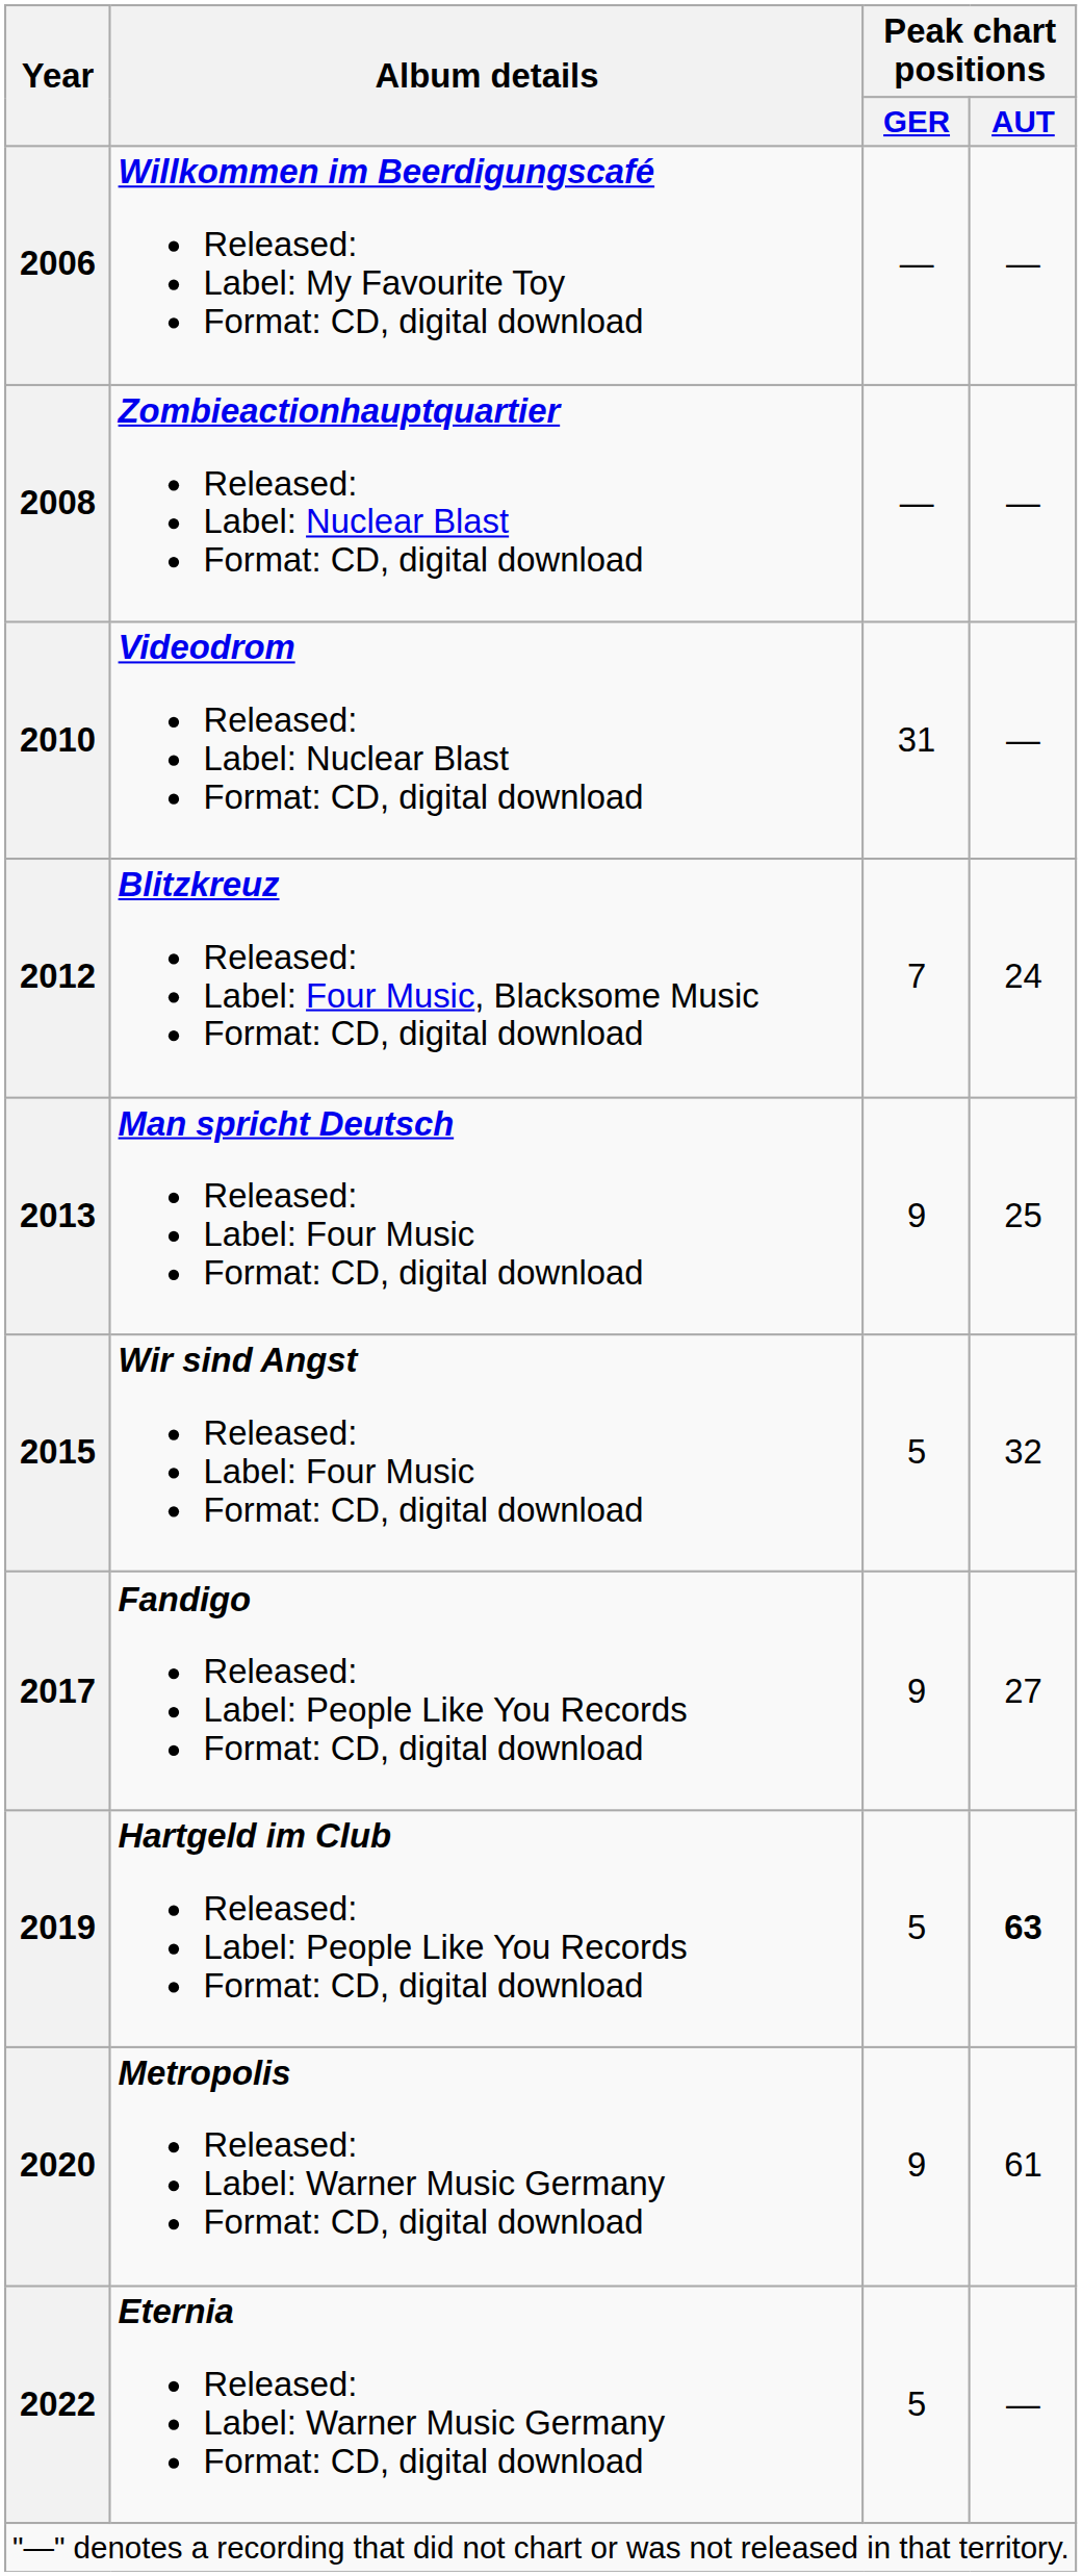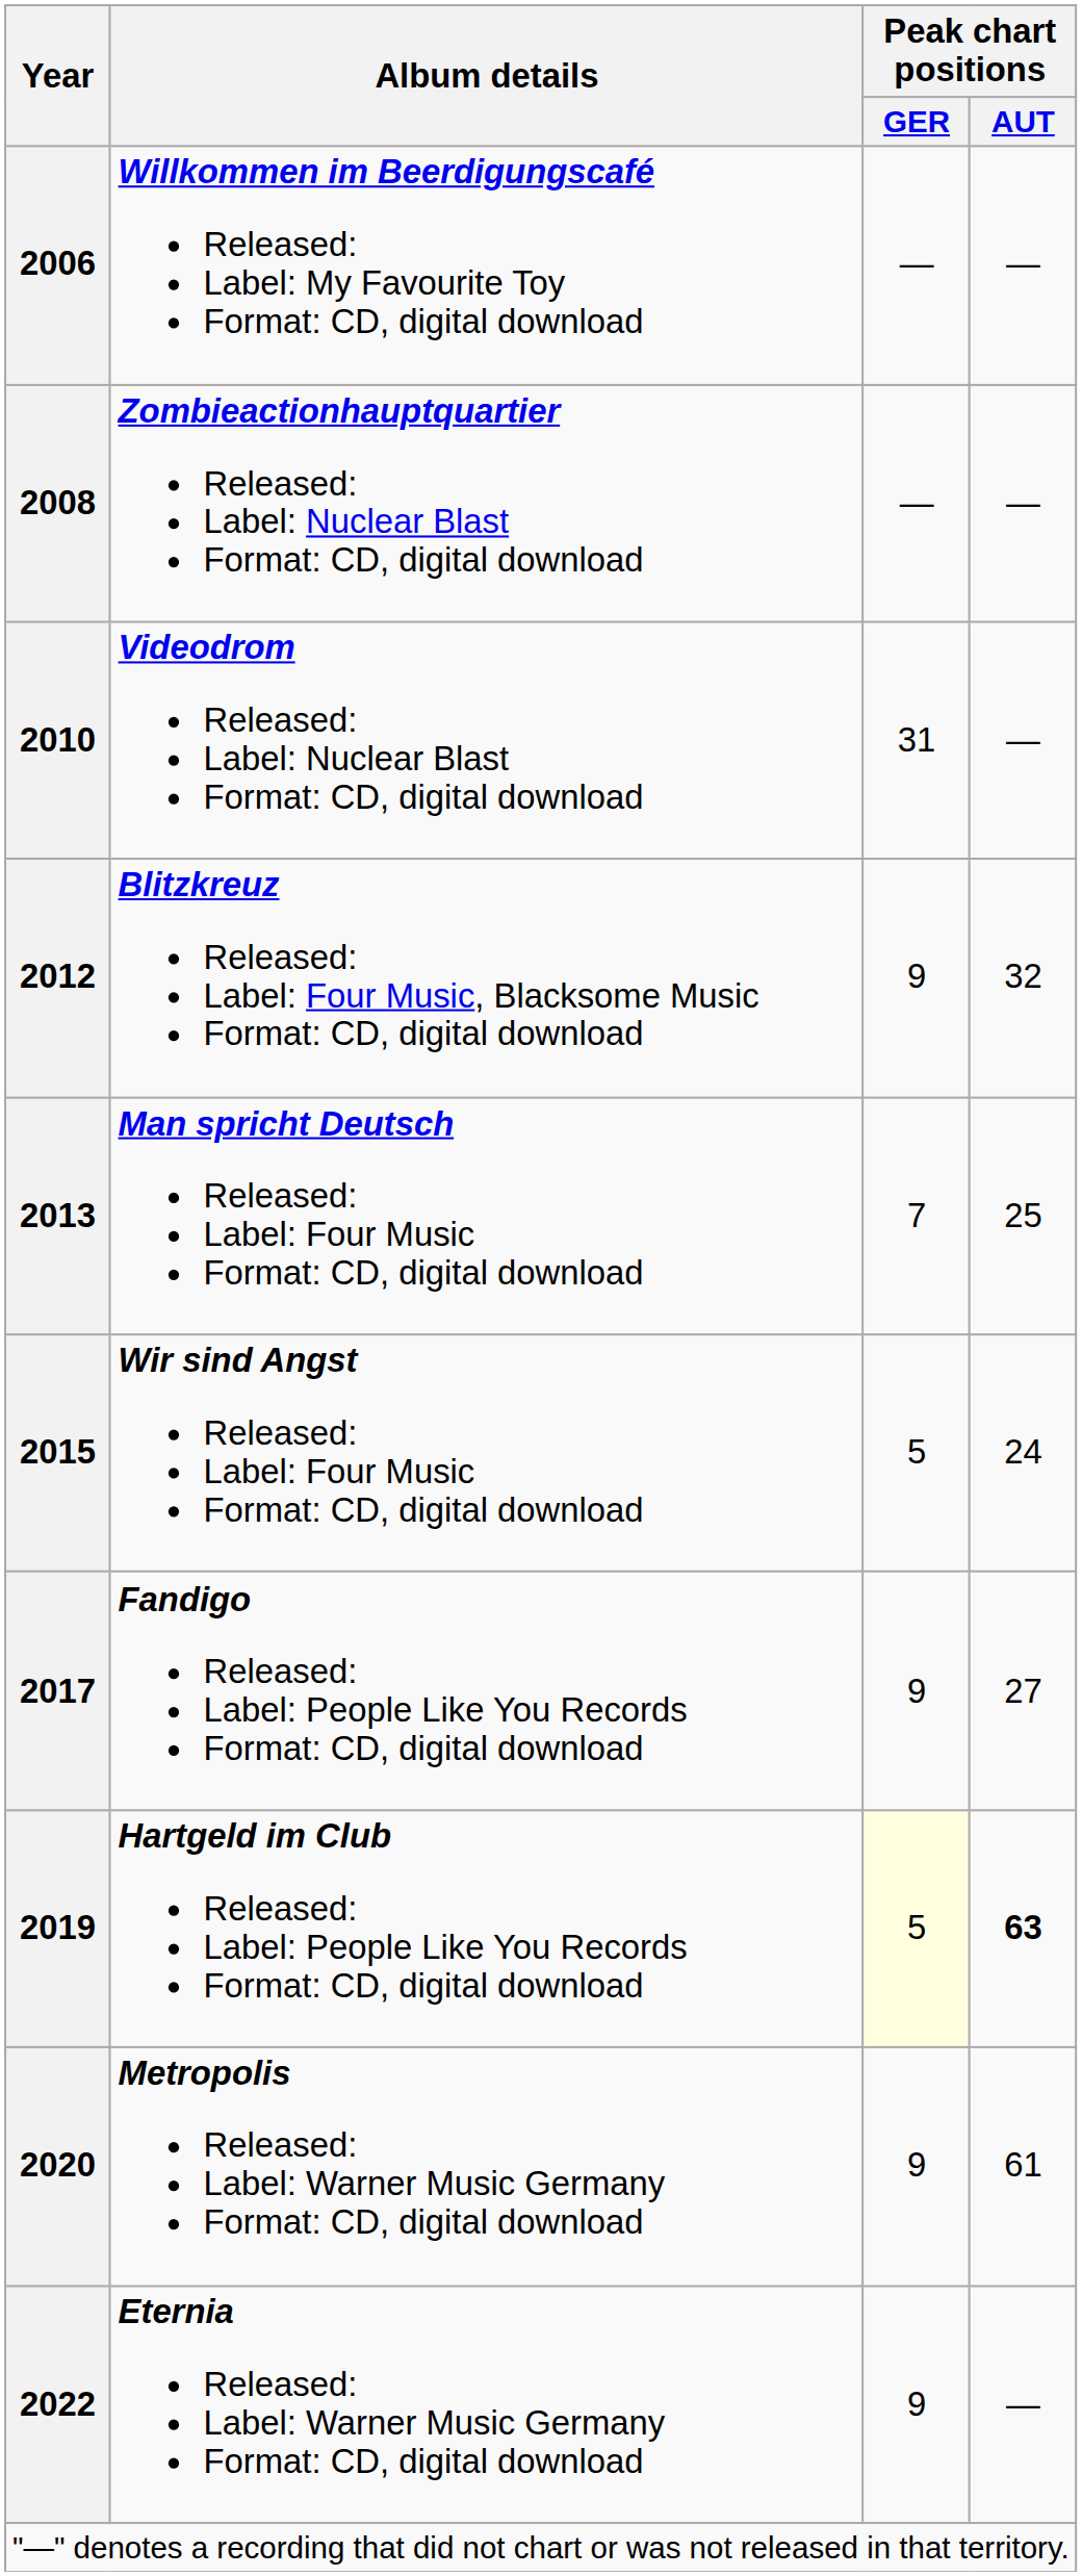 <table class="wikitable plainrowheaders" style="text-align:center;">
 <tr>
 <th rowspan="2">Year</th>
 <th rowspan="2">Album details</th>
 <th colspan="10">Peak chart positions</th>
 </tr>
 <tr>
 <th scope="col" style="width:3em;font-size:90%;"><a href='#'>GER</a><br></th>
 <th scope="col" style="width:3em;font-size:90%;"><a href='#'>AUT</a><br></th>
 </tr>
 <tr>
 <th scope="row">2006</th>
 <td align=left><strong><em><a href='#'>Willkommen im Beerdigungscafé</a></em></strong><br><ul><li>Released: </li><li>Label: My Favourite Toy</li><li>Format: CD, digital download</li></ul></td>
 <td>—</td>
 <td>—</td>
 </tr>
 <tr>
 <th scope="row">2008</th>
 <td align=left><strong><em><a href='#'>Zombieactionhauptquartier</a></em></strong><br><ul><li>Released: </li><li>Label: <a href='#'>Nuclear Blast</a></li><li>Format: CD, digital download</li></ul></td>
 <td>—</td>
 <td>—</td>
 </tr>
 <tr>
 <th scope="row">2010</th>
 <td align=left><strong><em><a href='#'>Videodrom</a></em></strong><br><ul><li>Released: </li><li>Label: Nuclear Blast</li><li>Format: CD, digital download</li></ul></td>
 <td>31</td>
 <td>—</td>
 </tr>
 <tr>
 <th scope="row">2012</th>
 <td align=left><strong><em><a href='#'>Blitzkreuz</a></em></strong><br><ul><li>Released: </li><li>Label: <a href='#'>Four Music</a>, Blacksome Music</li><li>Format: CD, digital download</li></ul></td>
-<td>7</td>
-<td>24</td>
+<td>9</td>
+<td>32</td>
 </tr>
 <tr>
 <th scope="row">2013</th>
 <td align=left><strong><em><a href='#'>Man spricht Deutsch</a></em></strong><br><ul><li>Released: </li><li>Label: Four Music</li><li>Format: CD, digital download</li></ul></td>
-<td>9</td>
+<td>7</td>
 <td>25</td>
 </tr>
 <tr>
 <th scope="row">2015</th>
 <td align=left><strong><em>Wir sind Angst</em></strong><br><ul><li>Released: </li><li>Label: Four Music</li><li>Format: CD, digital download</li></ul></td>
 <td>5</td>
-<td>32</td>
+<td>24</td>
 </tr>
 <tr>
 <th scope="row">2017</th>
 <td align=left><strong><em>Fandigo</em></strong><br><ul><li>Released: </li><li>Label: People Like You Records</li><li>Format: CD, digital download</li></ul></td>
 <td>9</td>
 <td>27</td>
 </tr>
 <tr>
 <th scope="row">2019</th>
 <td align=left><strong><em>Hartgeld im Club</em></strong><br><ul><li>Released: </li><li>Label: People Like You Records</li><li>Format: CD, digital download</li></ul></td>
-<td>5</td>
+<td style="background: lightyellow;">5</td>
 <td><strong>63</strong></td>
 </tr>
 <tr>
 <th scope="row">2020</th>
 <td align=left><strong><em>Metropolis</em></strong><br><ul><li>Released: </li><li>Label: Warner Music Germany</li><li>Format: CD, digital download</li></ul></td>
 <td>9</td>
 <td>61</td>
 </tr>
 <tr>
 <th scope="row">2022</th>
 <td align=left><strong><em>Eternia</em></strong><br><ul><li>Released: </li><li>Label: Warner Music Germany</li><li>Format: CD, digital download</li></ul></td>
-<td>5</td>
+<td>9</td>
 <td>—</td>
 </tr>
 <tr>
 <td colspan="15" style="font-size:90%">"—" denotes a recording that did not chart or was not released in that territory.</td>
 </tr>
 </table>
